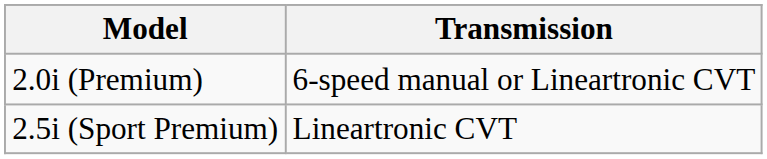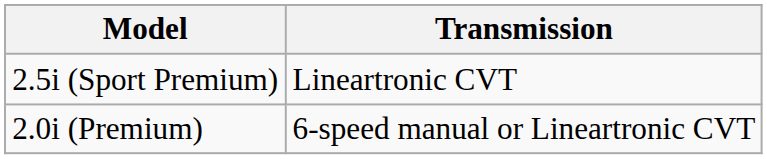 <table class="wikitable">
 <tr>
 <th>Model</th>
 <th>Transmission</th>
 </tr>
 <tr>
+<td>2.5i (Sport Premium)</td>
+<td>Lineartronic CVT</td>
+</tr>
+<tr>
 <td>2.0i (Premium)</td>
 <td>6-speed manual or Lineartronic CVT</td>
 </tr>
-<tr>
-<td>2.5i (Sport Premium)</td>
-<td>Lineartronic CVT</td>
-</tr>
 </table>
